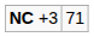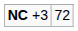 <table class="wikitable">
 <tr align="center">
 </tr>
 <tr align="center">
 <td><strong>NC</strong> +3</td>
-<td>71</td>
+<td>72</td>
 </tr>
 </table>
